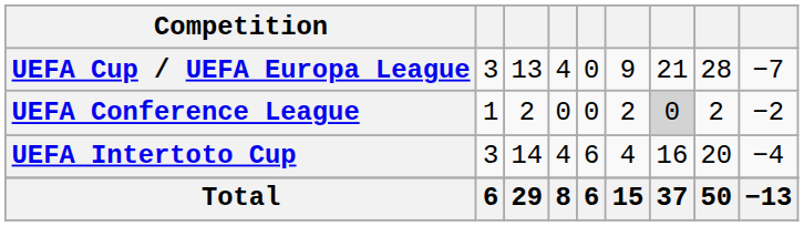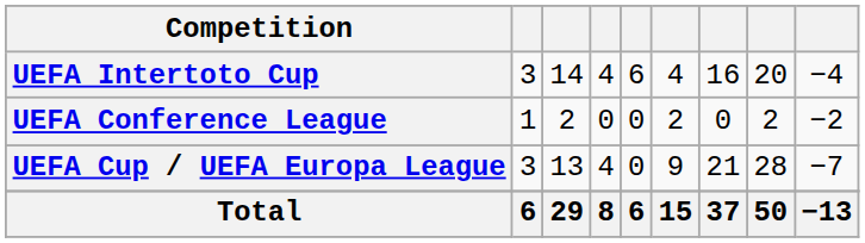 <table class="wikitable" style="text-align: center;">
 <tr>
 <th>Competition</th>
 <th></th>
 <th></th>
 <th></th>
 <th></th>
 <th></th>
 <th></th>
 <th></th>
 <th></th>
 </tr>
 <tr>
+<th style="text-align: left;"><a href='#'>UEFA Intertoto Cup</a></th>
+<td>3</td>
+<td>14</td>
+<td>4</td>
+<td>6</td>
+<td>4</td>
+<td>16</td>
+<td>20</td>
+<td>−4</td>
+</tr>
+<tr>
+<th style="text-align: left;"><a href='#'>UEFA Conference League</a></th>
+<td>1</td>
+<td>2</td>
+<td>0</td>
+<td>0</td>
+<td>2</td>
+<td>0</td>
+<td>2</td>
+<td>−2</td>
+</tr>
+<tr>
 <th style="text-align: left;"><a href='#'>UEFA Cup</a> / <a href='#'>UEFA Europa League</a></th>
 <td>3</td>
 <td>13</td>
 <td>4</td>
 <td>0</td>
 <td>9</td>
 <td>21</td>
 <td>28</td>
 <td>−7</td>
-</tr>
-<tr>
-<th style="text-align: left;"><a href='#'>UEFA Conference League</a></th>
-<td>1</td>
-<td>2</td>
-<td>0</td>
-<td>0</td>
-<td>2</td>
-<td style="background: lightgrey;">0</td>
-<td>2</td>
-<td>−2</td>
-</tr>
-<tr>
-<th style="text-align: left;"><a href='#'>UEFA Intertoto Cup</a></th>
-<td>3</td>
-<td>14</td>
-<td>4</td>
-<td>6</td>
-<td>4</td>
-<td>16</td>
-<td>20</td>
-<td>−4</td>
 </tr>
 <tr>
 </tr>
 <tr class="sortbottom">
 <th>Total</th>
 <th>6</th>
 <th>29</th>
 <th>8</th>
 <th>6</th>
 <th>15</th>
 <th>37</th>
 <th>50</th>
 <th>−13</th>
 </tr>
 </table>
